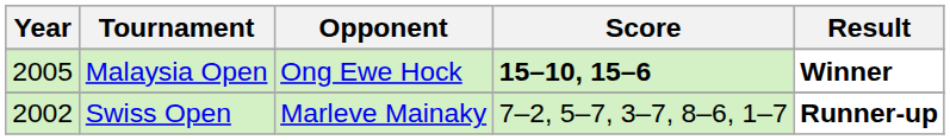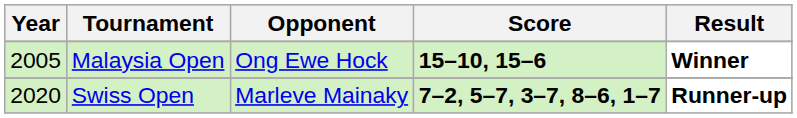 <table class="sortable wikitable" style="font-size: 90%;">
 <tr>
 <th>Year</th>
 <th>Tournament</th>
 <th>Opponent</th>
 <th>Score</th>
 <th>Result</th>
 </tr>
 <tr>
 </tr>
 <tr style="background:#D4F1C5">
 <td align="center">2005</td>
 <td align="left"><a href='#'>Malaysia Open</a></td>
 <td align="left"> <a href='#'>Ong Ewe Hock</a></td>
 <td align="left"><strong>15–10, 15–6</strong></td>
 <td style="text-align:left; background:white"> <strong>Winner</strong></td>
 </tr>
 <tr>
 </tr>
 <tr style="background:#D4F1C5">
-<td align="center">2002</td>
+<td align="center">2020</td>
 <td align="left"><a href='#'>Swiss Open</a></td>
 <td align="left"> <a href='#'>Marleve Mainaky</a></td>
-<td align="left">7–2, 5–7, 3–7, 8–6, 1–7</td>
+<td align="left"><strong>7–2, 5–7, 3–7, 8–6, 1–7</strong></td>
 <td style="text-align:left; background:white"> <strong>Runner-up</strong></td>
 </tr>
 </table>
